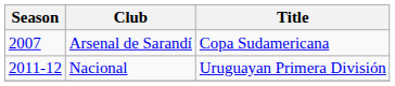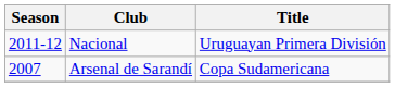 <table class="wikitable">
 <tr>
 <th>Season</th>
 <th>Club</th>
 <th>Title</th>
 </tr>
 <tr>
+<td><a href='#'>2011-12</a></td>
+<td><a href='#'>Nacional</a></td>
+<td><a href='#'>Uruguayan Primera División</a></td>
+</tr>
+<tr>
 <td><a href='#'>2007</a></td>
 <td><a href='#'>Arsenal de Sarandí</a></td>
 <td><a href='#'>Copa Sudamericana</a></td>
 </tr>
 <tr>
-<td><a href='#'>2011-12</a></td>
-<td><a href='#'>Nacional</a></td>
-<td><a href='#'>Uruguayan Primera División</a></td>
-</tr>
-<tr>
 </tr>
 </table>
